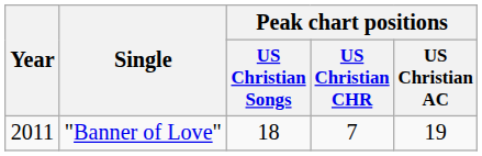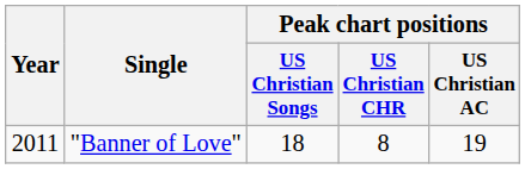 <table class="wikitable" style="text-align:center;">
 <tr>
 <th rowspan=2>Year</th>
 <th rowspan=2>Single</th>
 <th colspan=3>Peak chart positions</th>
 </tr>
 <tr style="font-size:smaller;">
 <th width=40><a href='#'>US Christian Songs</a></th>
 <th width=40><a href='#'>US Christian CHR</a></th>
 <th width=40>US Christian AC</th>
 </tr>
 <tr>
 <td rowspan="3">2011</td>
 <td align="left">"<a href='#'>Banner of Love</a>"</td>
 <td>18</td>
-<td>7</td>
+<td>8</td>
 <td>19</td>
 </tr>
 </table>
